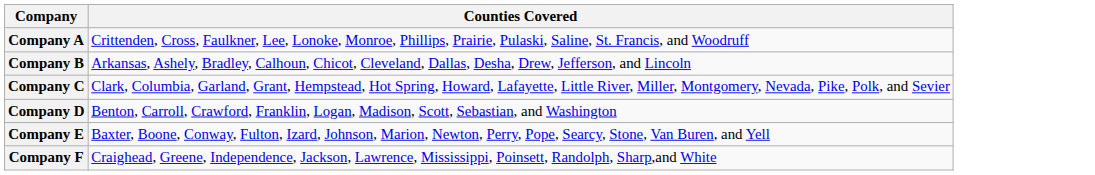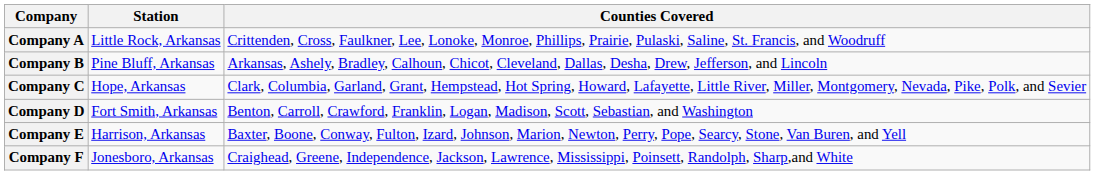 <table class="wikitable">
 <tr>
 <th>Company</th>
+<th>Station</th>
 <th>Counties Covered</th>
 </tr>
 <tr>
 <th>Company A</th>
+<td><a href='#'>Little Rock, Arkansas</a></td>
 <td><a href='#'>Crittenden</a>, <a href='#'>Cross</a>, <a href='#'>Faulkner</a>, <a href='#'>Lee</a>, <a href='#'>Lonoke</a>, <a href='#'>Monroe</a>, <a href='#'>Phillips</a>, <a href='#'>Prairie</a>, <a href='#'>Pulaski</a>, <a href='#'>Saline</a>, <a href='#'>St. Francis</a>, and <a href='#'>Woodruff</a></td>
 </tr>
 <tr>
 <th>Company B</th>
+<td><a href='#'>Pine Bluff, Arkansas</a></td>
 <td><a href='#'>Arkansas</a>, <a href='#'>Ashely</a>, <a href='#'>Bradley</a>, <a href='#'>Calhoun</a>, <a href='#'>Chicot</a>, <a href='#'>Cleveland</a>, <a href='#'>Dallas</a>, <a href='#'>Desha</a>, <a href='#'>Drew</a>, <a href='#'>Jefferson</a>, and <a href='#'>Lincoln</a></td>
 </tr>
 <tr>
 <th>Company C</th>
+<td><a href='#'>Hope, Arkansas</a></td>
 <td><a href='#'>Clark</a>, <a href='#'>Columbia</a>, <a href='#'>Garland</a>, <a href='#'>Grant</a>, <a href='#'>Hempstead</a>, <a href='#'>Hot Spring</a>, <a href='#'>Howard</a>, <a href='#'>Lafayette</a>, <a href='#'>Little River</a>, <a href='#'>Miller</a>, <a href='#'>Montgomery</a>, <a href='#'>Nevada</a>, <a href='#'>Pike</a>, <a href='#'>Polk</a>, and <a href='#'>Sevier</a></td>
 </tr>
 <tr>
 <th>Company D</th>
+<td><a href='#'>Fort Smith, Arkansas</a></td>
 <td><a href='#'>Benton</a>, <a href='#'>Carroll</a>, <a href='#'>Crawford</a>, <a href='#'>Franklin</a>, <a href='#'>Logan</a>, <a href='#'>Madison</a>, <a href='#'>Scott</a>, <a href='#'>Sebastian</a>, and <a href='#'>Washington</a></td>
 </tr>
 <tr>
 <th>Company E</th>
+<td><a href='#'>Harrison, Arkansas</a></td>
 <td><a href='#'>Baxter</a>, <a href='#'>Boone</a>, <a href='#'>Conway</a>, <a href='#'>Fulton</a>, <a href='#'>Izard</a>, <a href='#'>Johnson</a>, <a href='#'>Marion</a>, <a href='#'>Newton</a>, <a href='#'>Perry</a>, <a href='#'>Pope</a>, <a href='#'>Searcy</a>, <a href='#'>Stone</a>, <a href='#'>Van Buren</a>, and <a href='#'>Yell</a></td>
 </tr>
 <tr>
 <th>Company F</th>
+<td><a href='#'>Jonesboro, Arkansas</a></td>
 <td><a href='#'>Craighead</a>, <a href='#'>Greene</a>, <a href='#'>Independence</a>, <a href='#'>Jackson</a>, <a href='#'>Lawrence</a>, <a href='#'>Mississippi</a>, <a href='#'>Poinsett</a>, <a href='#'>Randolph</a>, <a href='#'>Sharp</a>,and <a href='#'>White</a></td>
 </tr>
 </table>
